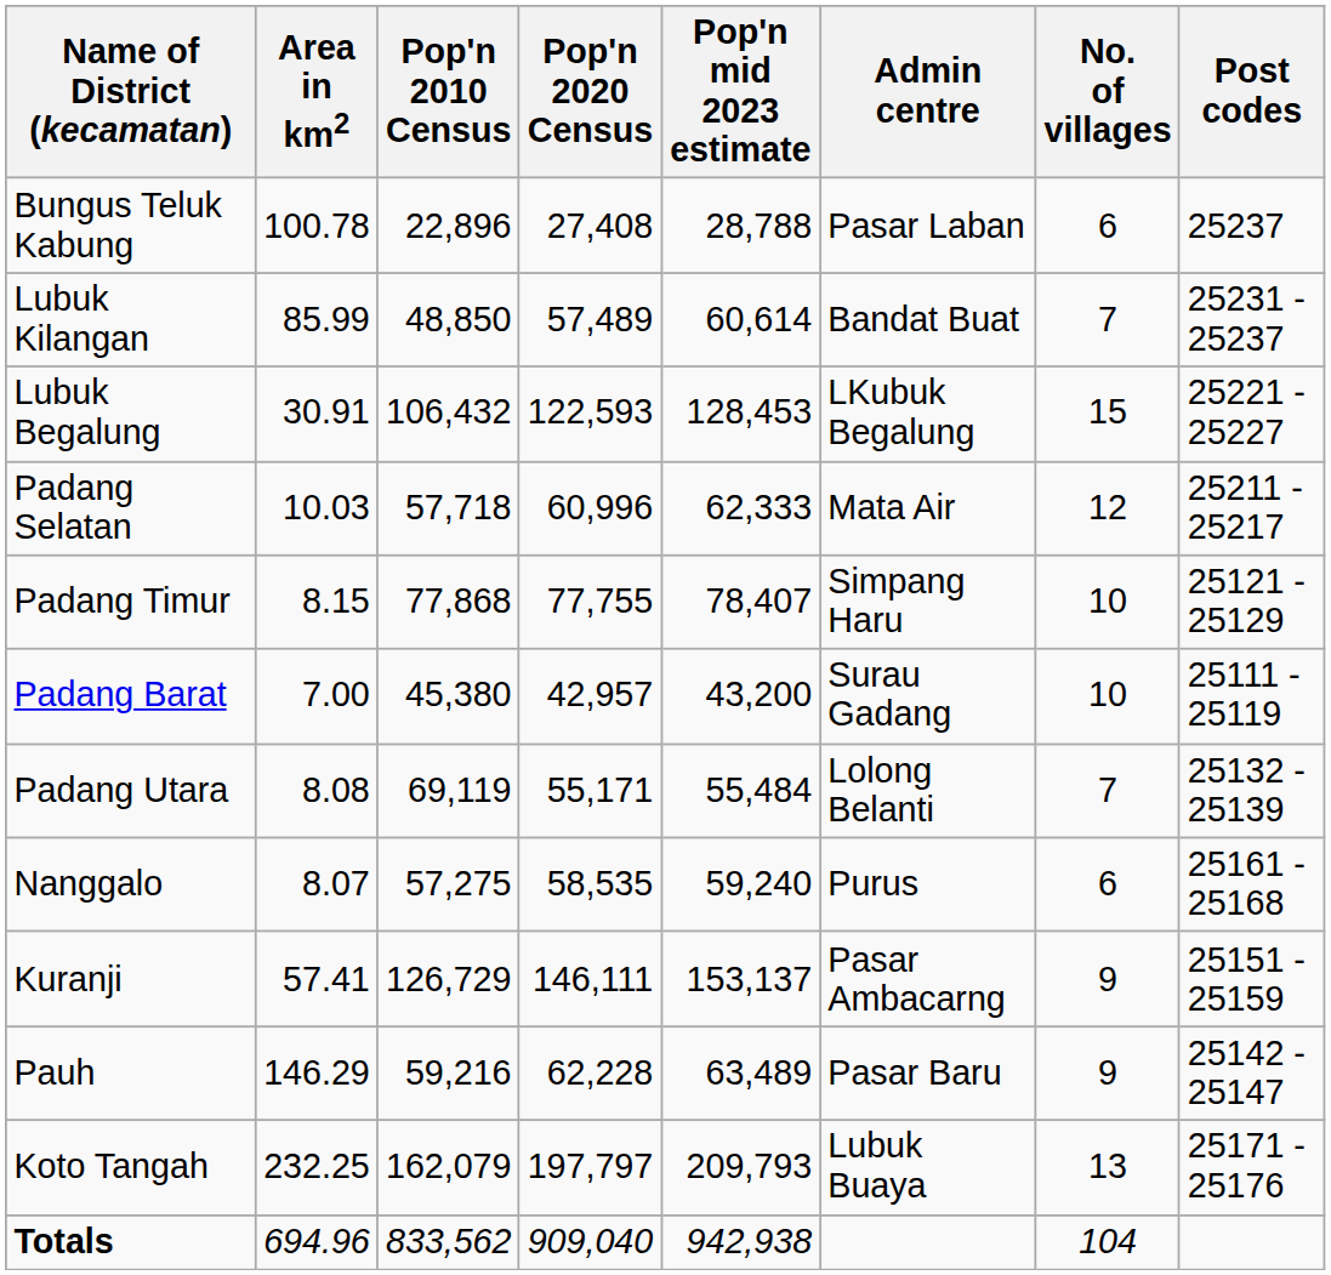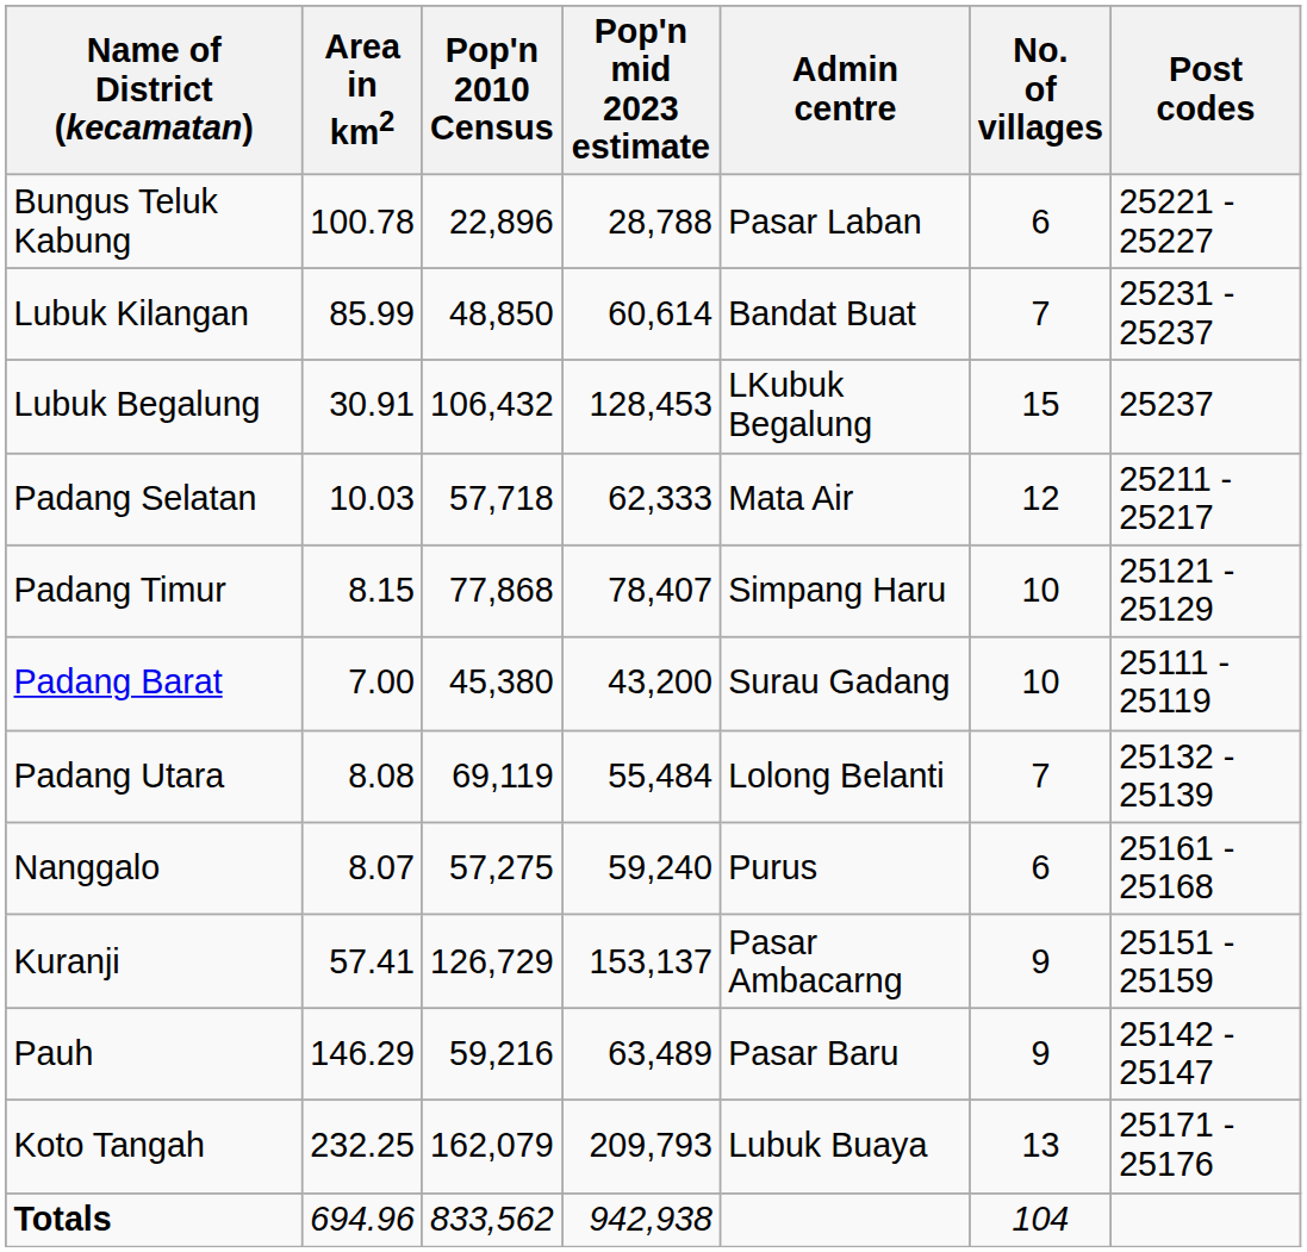 <table class="sortable wikitable">
 <tr>
 <th>Name of <br>District<br>(<em>kecamatan</em>)</th>
 <th>Area <br>in <br>km<sup>2</sup></th>
 <th>Pop'n <br> 2010 <br>Census</th>
-<th>Pop'n <br> 2020 <br>Census</th>
 <th>Pop'n <br> mid 2023 <br>estimate</th>
 <th>Admin<br>centre</th>
 <th>No.<br>of<br>villages</th>
 <th>Post<br>codes</th>
 </tr>
 <tr>
 <td>Bungus Teluk Kabung</td>
 <td align="right">100.78</td>
 <td align="right">22,896</td>
-<td align="right">27,408</td>
 <td align="right">28,788</td>
 <td>Pasar Laban</td>
 <td align="center">6</td>
-<td>25237</td>
+<td>25221 - 25227</td>
 </tr>
 <tr>
 <td>Lubuk Kilangan</td>
 <td align="right">85.99</td>
 <td align="right">48,850</td>
-<td align="right">57,489</td>
 <td align="right">60,614</td>
 <td>Bandat Buat</td>
 <td align="center">7</td>
 <td>25231 - 25237</td>
 </tr>
 <tr>
 <td>Lubuk Begalung</td>
 <td align="right">30.91</td>
 <td align="right">106,432</td>
-<td align="right">122,593</td>
 <td align="right">128,453</td>
 <td>LKubuk Begalung</td>
 <td align="center">15</td>
-<td>25221 - 25227</td>
+<td>25237</td>
 </tr>
 <tr>
 <td>Padang Selatan</td>
 <td align="right">10.03</td>
 <td align="right">57,718</td>
-<td align="right">60,996</td>
 <td align="right">62,333</td>
 <td>Mata Air</td>
 <td align="center">12</td>
 <td>25211 - 25217</td>
 </tr>
 <tr>
 <td>Padang Timur</td>
 <td align="right">8.15</td>
 <td align="right">77,868</td>
-<td align="right">77,755</td>
 <td align="right">78,407</td>
 <td>Simpang Haru</td>
 <td align="center">10</td>
 <td>25121 - 25129</td>
 </tr>
 <tr>
 <td><a href='#'>Padang Barat</a></td>
 <td align="right">7.00</td>
 <td align="right">45,380</td>
-<td align="right">42,957</td>
 <td align="right">43,200</td>
 <td>Surau Gadang</td>
 <td align="center">10</td>
 <td>25111 - 25119</td>
 </tr>
 <tr>
 <td>Padang Utara</td>
 <td align="right">8.08</td>
 <td align="right">69,119</td>
-<td align="right">55,171</td>
 <td align="right">55,484</td>
 <td>Lolong Belanti</td>
 <td align="center">7</td>
 <td>25132 - 25139</td>
 </tr>
 <tr>
 <td>Nanggalo</td>
 <td align="right">8.07</td>
 <td align="right">57,275</td>
-<td align="right">58,535</td>
 <td align="right">59,240</td>
 <td>Purus</td>
 <td align="center">6</td>
 <td>25161 - 25168</td>
 </tr>
 <tr>
 <td>Kuranji</td>
 <td align="right">57.41</td>
 <td align="right">126,729</td>
-<td align="right">146,111</td>
 <td align="right">153,137</td>
 <td>Pasar Ambacarng</td>
 <td align="center">9</td>
 <td>25151 - 25159</td>
 </tr>
 <tr>
 <td>Pauh</td>
 <td align="right">146.29</td>
 <td align="right">59,216</td>
-<td align="right">62,228</td>
 <td align="right">63,489</td>
 <td>Pasar Baru</td>
 <td align="center">9</td>
 <td>25142 - 25147</td>
 </tr>
 <tr>
 <td>Koto Tangah</td>
 <td align="right">232.25</td>
 <td align="right">162,079</td>
-<td align="right">197,797</td>
 <td align="right">209,793</td>
 <td>Lubuk Buaya</td>
 <td align="center">13</td>
 <td>25171 - 25176</td>
 </tr>
 <tr>
 <td><strong>Totals</strong></td>
 <td align="right"><em>694.96</em></td>
 <td align="right"><em>833,562</em></td>
-<td align="right"><em>909,040</em></td>
 <td align="right"><em>942,938</em></td>
 <td></td>
 <td align="center"><em>104</em></td>
 <td></td>
 </tr>
 </table>
